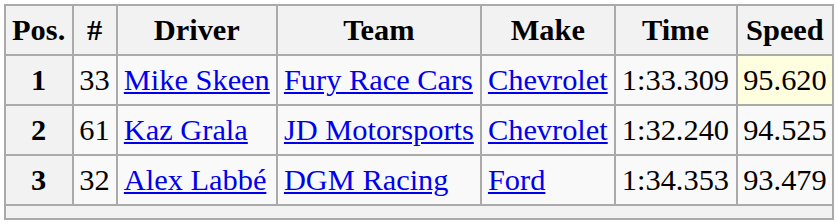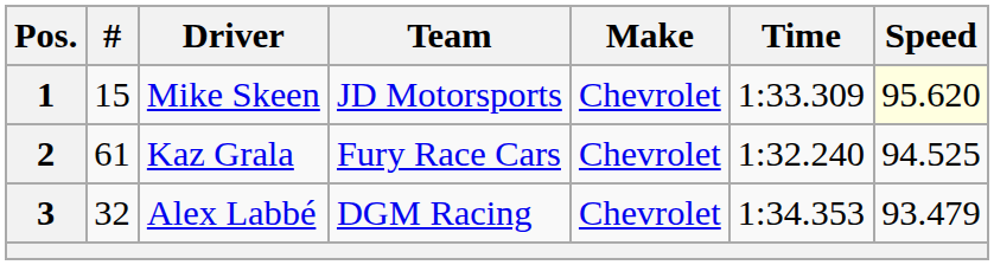 <table class="wikitable" style="font-size:95%">
 <tr>
 <th>Pos.</th>
 <th>#</th>
 <th>Driver</th>
 <th>Team</th>
 <th>Make</th>
 <th>Time</th>
 <th>Speed</th>
 </tr>
 <tr>
 <th>1</th>
-<td>33</td>
+<td>15</td>
 <td><a href='#'>Mike Skeen</a></td>
-<td><a href='#'>Fury Race Cars</a></td>
+<td><a href='#'>JD Motorsports</a></td>
 <td><a href='#'>Chevrolet</a></td>
 <td>1:33.309</td>
 <td style="background: lightyellow;">95.620</td>
 </tr>
 <tr>
 <th>2</th>
 <td>61</td>
 <td><a href='#'>Kaz Grala</a></td>
-<td><a href='#'>JD Motorsports</a></td>
+<td><a href='#'>Fury Race Cars</a></td>
 <td><a href='#'>Chevrolet</a></td>
 <td>1:32.240</td>
 <td>94.525</td>
 </tr>
 <tr>
 <th>3</th>
 <td>32</td>
 <td><a href='#'>Alex Labbé</a></td>
 <td><a href='#'>DGM Racing</a></td>
-<td><a href='#'>Ford</a></td>
+<td><a href='#'>Chevrolet</a></td>
 <td>1:34.353</td>
 <td>93.479</td>
 </tr>
 <tr>
 <th colspan="7"></th>
 </tr>
 </table>
